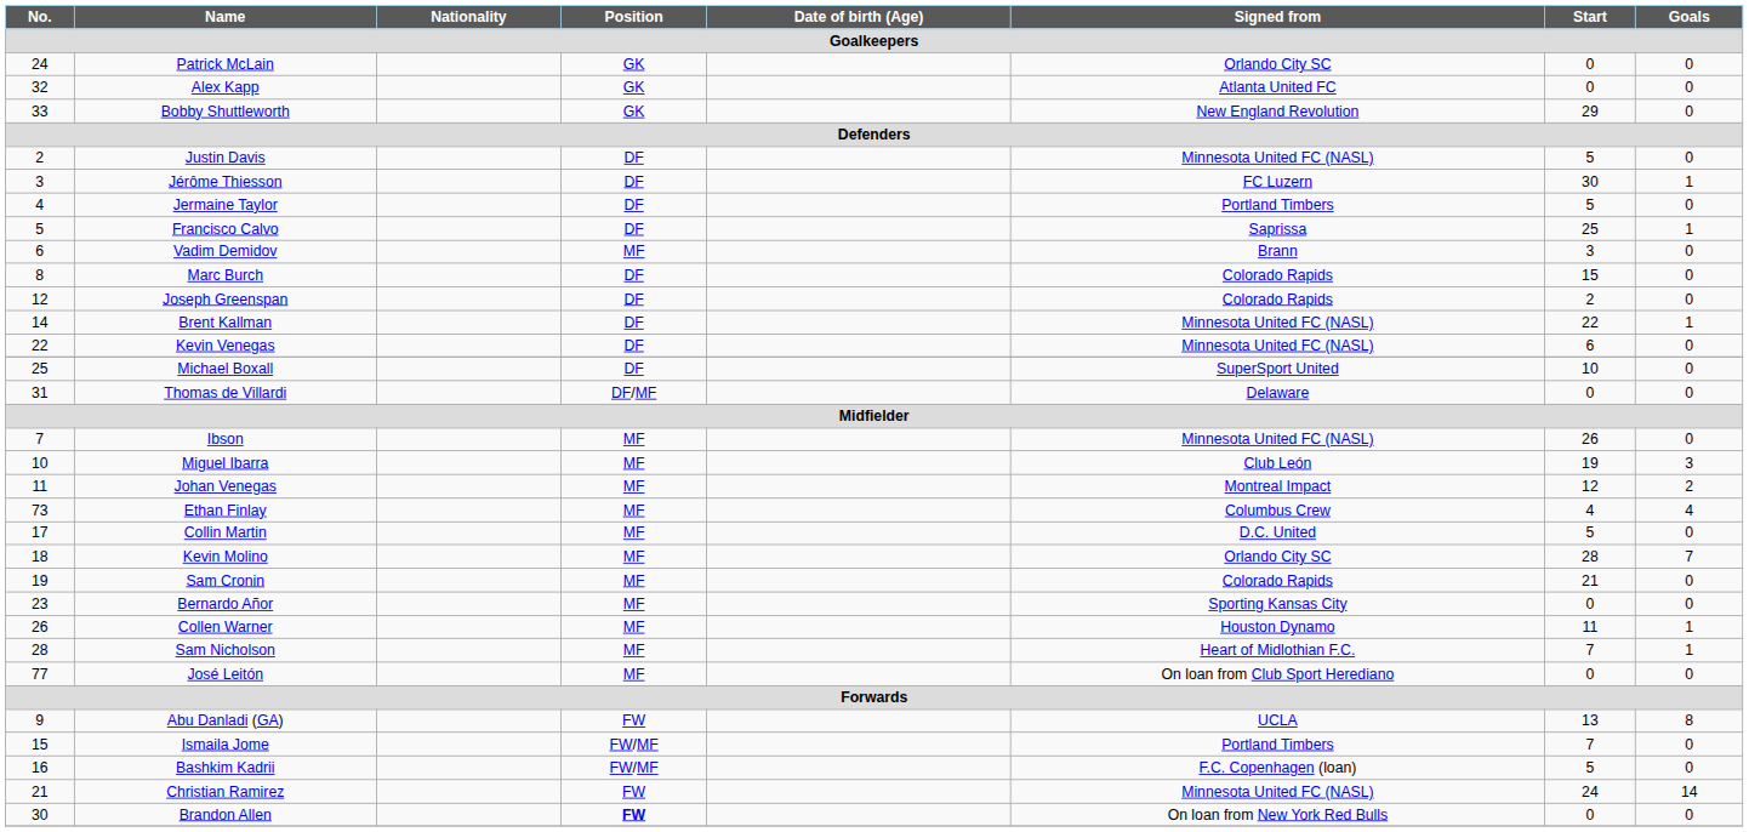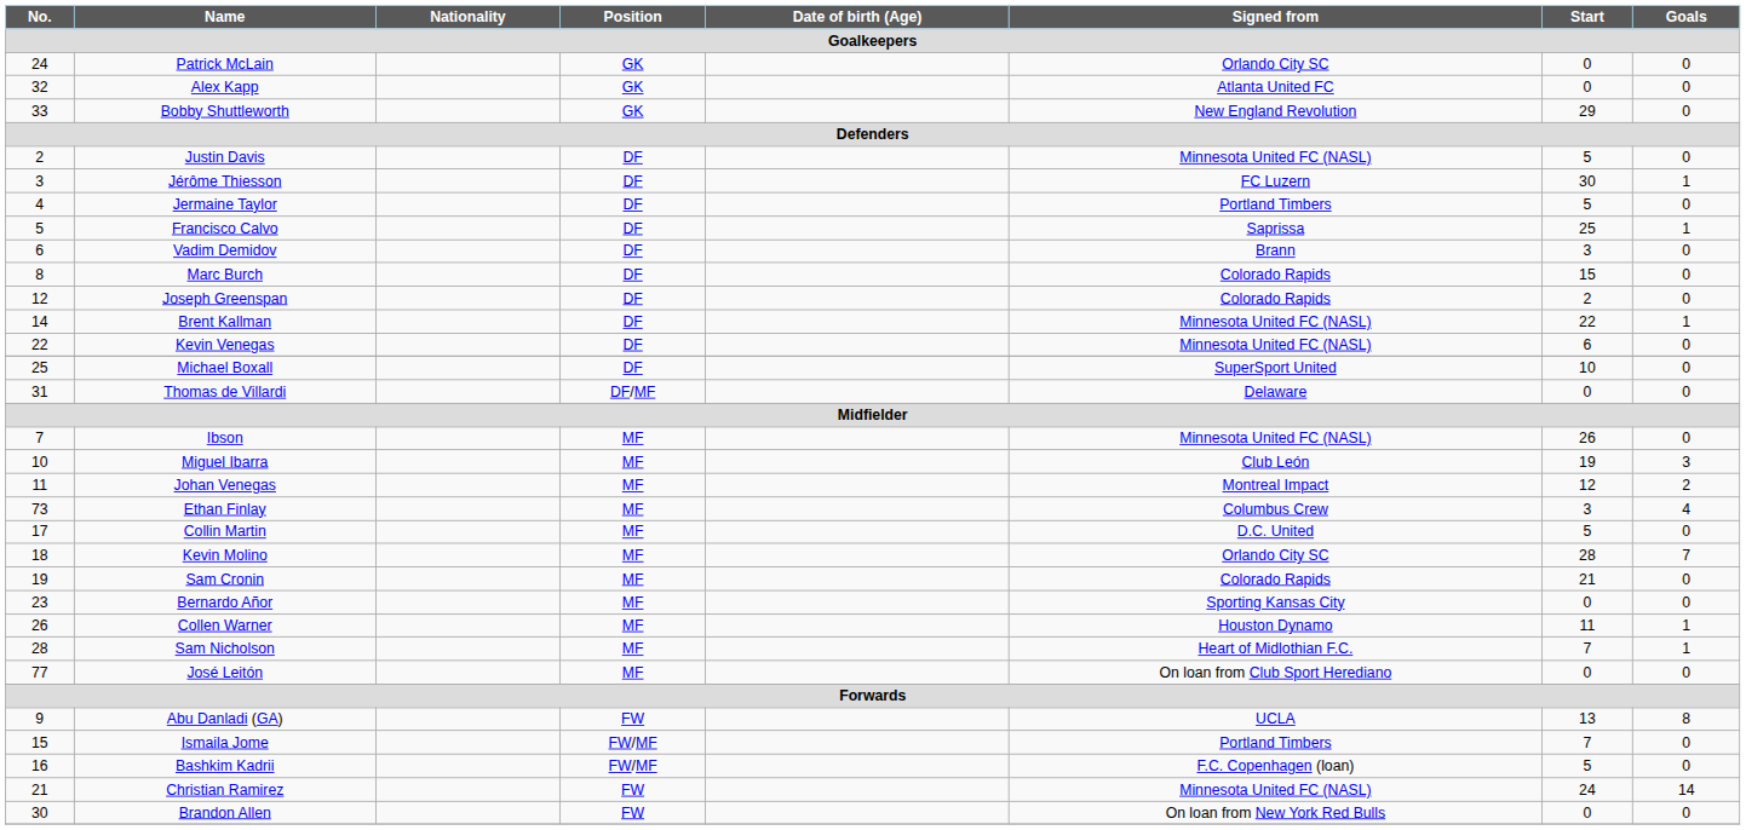 <table class="wikitable"  style="text-align:center; font-size:90%; width:85%;">
 <tr>
 <th style="background:#585958; color:#FFFFFF; border:1px solid #9BCDE4; text-align:center;">No.</th>
 <th style="background:#585958; color:#FFFFFF; border:1px solid #9BCDE4; text-align:center;">Name</th>
 <th style="background:#585958; color:#FFFFFF; border:1px solid #9BCDE4; text-align:center;">Nationality</th>
 <th style="background:#585958; color:#FFFFFF; border:1px solid #9BCDE4; text-align:center;">Position</th>
 <th style="background:#585958; color:#FFFFFF; border:1px solid #9BCDE4; text-align:center;">Date of birth (Age)</th>
 <th style="background:#585958; color:#FFFFFF; border:1px solid #9BCDE4; text-align:center;">Signed from</th>
 <th style="background:#585958; color:#FFFFFF; border:1px solid #9BCDE4; text-align:center;">Start</th>
 <th style="background:#585958; color:#FFFFFF; border:1px solid #9BCDE4; text-align:center;">Goals</th>
 </tr>
 <tr>
 <th colspan="11"  style="background:#dcdcdc; text-align:center;">Goalkeepers</th>
 </tr>
 <tr>
 <td>24</td>
 <td><a href='#'>Patrick McLain</a></td>
 <td></td>
 <td><a href='#'>GK</a></td>
 <td></td>
 <td> <a href='#'>Orlando City SC</a></td>
 <td>0</td>
 <td>0</td>
 </tr>
 <tr>
 <td>32</td>
 <td><a href='#'>Alex Kapp</a></td>
 <td></td>
 <td><a href='#'>GK</a></td>
 <td></td>
 <td> <a href='#'>Atlanta United FC</a></td>
 <td>0</td>
 <td>0</td>
 </tr>
 <tr>
 <td>33</td>
 <td><a href='#'>Bobby Shuttleworth</a></td>
 <td></td>
 <td><a href='#'>GK</a></td>
 <td></td>
 <td> <a href='#'>New England Revolution</a></td>
 <td>29</td>
 <td>0</td>
 </tr>
 <tr>
 <th colspan="12"  style="background:#dcdcdc; text-align:center;">Defenders</th>
 </tr>
 <tr>
 <td>2</td>
 <td><a href='#'>Justin Davis</a></td>
 <td></td>
 <td><a href='#'>DF</a></td>
 <td></td>
 <td> <a href='#'>Minnesota United FC (NASL)</a></td>
 <td>5</td>
 <td>0</td>
 </tr>
 <tr>
 <td>3</td>
 <td><a href='#'>Jérôme Thiesson</a></td>
 <td></td>
 <td><a href='#'>DF</a></td>
 <td></td>
 <td> <a href='#'>FC Luzern</a></td>
 <td>30</td>
 <td>1</td>
 </tr>
 <tr>
 <td>4</td>
 <td><a href='#'>Jermaine Taylor</a></td>
 <td></td>
 <td><a href='#'>DF</a></td>
 <td></td>
 <td> <a href='#'>Portland Timbers</a></td>
 <td>5</td>
 <td>0</td>
 </tr>
 <tr>
 <td>5</td>
 <td><a href='#'>Francisco Calvo</a></td>
 <td></td>
 <td><a href='#'>DF</a></td>
 <td></td>
 <td> <a href='#'>Saprissa</a></td>
 <td>25</td>
 <td>1</td>
 </tr>
 <tr>
 <td>6</td>
 <td><a href='#'>Vadim Demidov</a></td>
 <td></td>
-<td><a href='#'>MF</a></td>
+<td><a href='#'>DF</a></td>
 <td></td>
 <td> <a href='#'>Brann</a></td>
 <td>3</td>
 <td>0</td>
 </tr>
 <tr>
 <td>8</td>
 <td><a href='#'>Marc Burch</a></td>
 <td></td>
 <td><a href='#'>DF</a></td>
 <td></td>
 <td> <a href='#'>Colorado Rapids</a></td>
 <td>15</td>
 <td>0</td>
 </tr>
 <tr>
 <td>12</td>
 <td><a href='#'>Joseph Greenspan</a></td>
 <td></td>
 <td><a href='#'>DF</a></td>
 <td></td>
 <td> <a href='#'>Colorado Rapids</a></td>
 <td>2</td>
 <td>0</td>
 </tr>
 <tr>
 <td>14</td>
 <td><a href='#'>Brent Kallman</a></td>
 <td></td>
 <td><a href='#'>DF</a></td>
 <td></td>
 <td> <a href='#'>Minnesota United FC (NASL)</a></td>
 <td>22</td>
 <td>1</td>
 </tr>
 <tr>
 <td>22</td>
 <td><a href='#'>Kevin Venegas</a></td>
 <td></td>
 <td><a href='#'>DF</a></td>
 <td></td>
 <td> <a href='#'>Minnesota United FC (NASL)</a></td>
 <td>6</td>
 <td>0</td>
 </tr>
 <tr>
 </tr>
 <tr>
 <td>25</td>
 <td><a href='#'>Michael Boxall</a></td>
 <td></td>
 <td><a href='#'>DF</a></td>
 <td></td>
 <td> <a href='#'>SuperSport United</a></td>
 <td>10</td>
 <td>0</td>
 </tr>
 <tr>
 <td>31</td>
 <td><a href='#'>Thomas de Villardi</a></td>
 <td></td>
 <td><a href='#'>DF</a>/<a href='#'>MF</a></td>
 <td></td>
 <td> <a href='#'>Delaware</a></td>
 <td>0</td>
 <td>0</td>
 </tr>
 <tr>
 <th colspan="11"  style="background:#dcdcdc; text-align:center;">Midfielder</th>
 </tr>
 <tr>
 <td>7</td>
 <td><a href='#'>Ibson</a></td>
 <td></td>
 <td><a href='#'>MF</a></td>
 <td></td>
 <td> <a href='#'>Minnesota United FC (NASL)</a></td>
 <td>26</td>
 <td>0</td>
 </tr>
 <tr>
 <td>10</td>
 <td><a href='#'>Miguel Ibarra</a></td>
 <td></td>
 <td><a href='#'>MF</a></td>
 <td></td>
 <td> <a href='#'>Club León</a></td>
 <td>19</td>
 <td>3</td>
 </tr>
 <tr>
 <td>11</td>
 <td><a href='#'>Johan Venegas</a></td>
 <td></td>
 <td><a href='#'>MF</a></td>
 <td></td>
 <td> <a href='#'>Montreal Impact</a></td>
 <td>12</td>
 <td>2</td>
 </tr>
 <tr>
 <td>73</td>
 <td><a href='#'>Ethan Finlay</a></td>
 <td></td>
 <td><a href='#'>MF</a></td>
 <td></td>
 <td> <a href='#'>Columbus Crew</a></td>
-<td>4</td>
+<td>3</td>
 <td>4</td>
 </tr>
 <tr>
 <td>17</td>
 <td><a href='#'>Collin Martin</a></td>
 <td></td>
 <td><a href='#'>MF</a></td>
 <td></td>
 <td> <a href='#'>D.C. United</a></td>
 <td>5</td>
 <td>0</td>
 </tr>
 <tr>
 <td>18</td>
 <td><a href='#'>Kevin Molino</a></td>
 <td></td>
 <td><a href='#'>MF</a></td>
 <td></td>
 <td> <a href='#'>Orlando City SC</a></td>
 <td>28</td>
 <td>7</td>
 </tr>
 <tr>
 <td>19</td>
 <td><a href='#'>Sam Cronin</a></td>
 <td></td>
 <td><a href='#'>MF</a></td>
 <td></td>
 <td> <a href='#'>Colorado Rapids</a></td>
 <td>21</td>
 <td>0</td>
 </tr>
 <tr>
 <td>23</td>
 <td><a href='#'>Bernardo Añor</a></td>
 <td></td>
 <td><a href='#'>MF</a></td>
 <td></td>
 <td> <a href='#'>Sporting Kansas City</a></td>
 <td>0</td>
 <td>0</td>
 </tr>
 <tr>
 <td>26</td>
 <td><a href='#'>Collen Warner</a></td>
 <td></td>
 <td><a href='#'>MF</a></td>
 <td></td>
 <td> <a href='#'>Houston Dynamo</a></td>
 <td>11</td>
 <td>1</td>
 </tr>
 <tr>
 <td>28</td>
 <td><a href='#'>Sam Nicholson</a></td>
 <td></td>
 <td><a href='#'>MF</a></td>
 <td></td>
 <td> <a href='#'>Heart of Midlothian F.C.</a></td>
 <td>7</td>
 <td>1</td>
 </tr>
 <tr>
 <td>77</td>
 <td><a href='#'>José Leitón</a></td>
 <td></td>
 <td><a href='#'>MF</a></td>
 <td></td>
 <td>On loan from  <a href='#'>Club Sport Herediano</a></td>
 <td>0</td>
 <td>0</td>
 </tr>
 <tr>
 <th colspan="11"  style="background:#dcdcdc; text-align:center;">Forwards</th>
 </tr>
 <tr>
 <td>9</td>
 <td><a href='#'>Abu Danladi</a> (<a href='#'>GA</a>)</td>
 <td></td>
 <td><a href='#'>FW</a></td>
 <td></td>
 <td> <a href='#'>UCLA</a></td>
 <td>13</td>
 <td>8</td>
 </tr>
 <tr>
 <td>15</td>
 <td><a href='#'>Ismaila Jome</a></td>
 <td></td>
 <td><a href='#'>FW</a>/<a href='#'>MF</a></td>
 <td></td>
 <td> <a href='#'>Portland Timbers</a></td>
 <td>7</td>
 <td>0</td>
 </tr>
 <tr>
 <td>16</td>
 <td><a href='#'>Bashkim Kadrii</a></td>
 <td></td>
 <td><a href='#'>FW</a>/<a href='#'>MF</a></td>
 <td></td>
 <td> <a href='#'>F.C. Copenhagen</a> (loan)</td>
 <td>5</td>
 <td>0</td>
 </tr>
 <tr>
 <td>21</td>
 <td><a href='#'>Christian Ramirez</a></td>
 <td></td>
 <td><a href='#'>FW</a></td>
 <td></td>
 <td> <a href='#'>Minnesota United FC (NASL)</a></td>
 <td>24</td>
 <td>14</td>
 </tr>
 <tr>
 <td>30</td>
 <td><a href='#'>Brandon Allen</a></td>
 <td></td>
-<td><strong><a href='#'>FW</a></strong></td>
+<td><a href='#'>FW</a></td>
 <td></td>
 <td>On loan from  <a href='#'>New York Red Bulls</a></td>
 <td>0</td>
 <td>0</td>
 </tr>
 <tr>
 </tr>
 </table>
